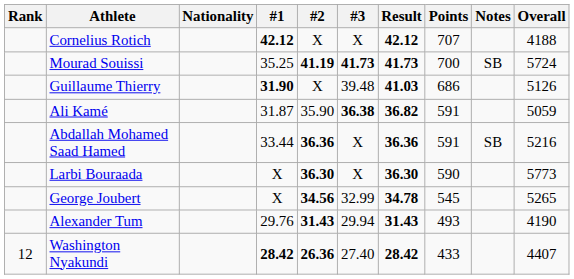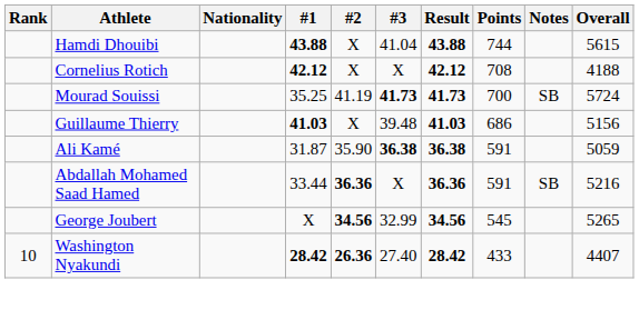 <table class="wikitable sortable" style="text-align:center">
 <tr>
 <th>Rank</th>
 <th>Athlete</th>
 <th>Nationality</th>
 <th>#1</th>
 <th>#2</th>
 <th>#3</th>
 <th>Result</th>
 <th>Points</th>
 <th>Notes</th>
 <th>Overall</th>
 </tr>
 <tr>
 <td></td>
+<td align=left><a href='#'>Hamdi Dhouibi</a></td>
+<td align=left></td>
+<td><strong>43.88</strong></td>
+<td>X</td>
+<td>41.04</td>
+<td><strong>43.88</strong></td>
+<td>744</td>
+<td></td>
+<td>5615</td>
+</tr>
+<tr>
+<td></td>
 <td align=left><a href='#'>Cornelius Rotich</a></td>
 <td align=left></td>
 <td><strong>42.12</strong></td>
 <td>X</td>
 <td>X</td>
 <td><strong>42.12</strong></td>
-<td>707</td>
+<td>708</td>
 <td></td>
 <td>4188</td>
 </tr>
 <tr>
 <td></td>
 <td align=left><a href='#'>Mourad Souissi</a></td>
 <td align=left></td>
 <td>35.25</td>
-<td><strong>41.19</strong></td>
+<td>41.19</td>
 <td><strong>41.73</strong></td>
 <td><strong>41.73</strong></td>
 <td>700</td>
 <td>SB</td>
 <td>5724</td>
 </tr>
 <tr>
 <td></td>
 <td align=left><a href='#'>Guillaume Thierry</a></td>
 <td align=left></td>
-<td><strong>31.90</strong></td>
+<td><strong>41.03</strong></td>
 <td>X</td>
 <td>39.48</td>
 <td><strong>41.03</strong></td>
 <td>686</td>
 <td></td>
-<td>5126</td>
+<td>5156</td>
 </tr>
 <tr>
 <td></td>
 <td align=left><a href='#'>Ali Kamé</a></td>
 <td align=left></td>
 <td>31.87</td>
 <td>35.90</td>
 <td><strong>36.38</strong></td>
-<td><strong>36.82</strong></td>
+<td><strong>36.38</strong></td>
 <td>591</td>
 <td></td>
 <td>5059</td>
 </tr>
 <tr>
 <td></td>
 <td align=left><a href='#'>Abdallah Mohamed Saad Hamed</a></td>
 <td align=left></td>
 <td>33.44</td>
 <td><strong>36.36</strong></td>
 <td>X</td>
 <td><strong>36.36</strong></td>
 <td>591</td>
 <td>SB</td>
 <td>5216</td>
 </tr>
 <tr>
 <td></td>
-<td align=left><a href='#'>Larbi Bouraada</a></td>
-<td align=left></td>
-<td>X</td>
-<td><strong>36.30</strong></td>
-<td>X</td>
-<td><strong>36.30</strong></td>
-<td>590</td>
-<td></td>
-<td>5773</td>
-</tr>
-<tr>
-<td></td>
 <td align=left><a href='#'>George Joubert</a></td>
 <td align=left></td>
 <td>X</td>
 <td><strong>34.56</strong></td>
 <td>32.99</td>
-<td><strong>34.78</strong></td>
+<td><strong>34.56</strong></td>
 <td>545</td>
 <td></td>
 <td>5265</td>
 </tr>
 <tr>
-<td></td>
-<td align=left><a href='#'>Alexander Tum</a></td>
-<td align=left></td>
-<td>29.76</td>
-<td><strong>31.43</strong></td>
-<td>29.94</td>
-<td><strong>31.43</strong></td>
-<td>493</td>
-<td></td>
-<td>4190</td>
-</tr>
-<tr>
-<td>12</td>
+<td>10</td>
 <td align=left><a href='#'>Washington Nyakundi</a></td>
 <td align=left></td>
 <td><strong>28.42</strong></td>
 <td><strong>26.36</strong></td>
 <td>27.40</td>
 <td><strong>28.42</strong></td>
 <td>433</td>
 <td></td>
 <td>4407</td>
 </tr>
 </table>
